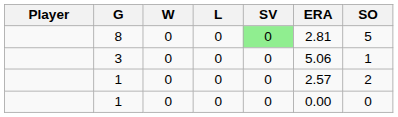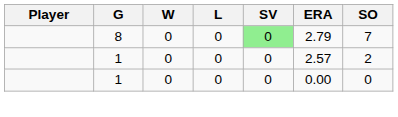 <table class="wikitable sortable">
 <tr>
 <th bgcolor="#DDDDFF" width="16%">Player</th>
 <th bgcolor="#DDDDFF" width="9%">G</th>
 <th bgcolor="#DDDDFF" width="9%">W</th>
 <th bgcolor="#DDDDFF" width="9%">L</th>
 <th bgcolor="#DDDDFF" width="9%">SV</th>
 <th bgcolor="#DDDDFF" width="9%">ERA</th>
 <th bgcolor="#DDDDFF" width="9%">SO</th>
 </tr>
 <tr align="center">
 <td></td>
 <td>8</td>
 <td>0</td>
 <td>0</td>
 <td style="background: lightgreen;">0</td>
-<td>2.81</td>
-<td>5</td>
-</tr>
-<tr align="center">
-<td></td>
-<td>3</td>
-<td>0</td>
-<td>0</td>
-<td>0</td>
-<td>5.06</td>
-<td>1</td>
+<td>2.79</td>
+<td>7</td>
 </tr>
 <tr align="center">
 <td></td>
 <td>1</td>
 <td>0</td>
 <td>0</td>
 <td>0</td>
 <td>2.57</td>
 <td>2</td>
 </tr>
 <tr align="center">
 <td></td>
 <td>1</td>
 <td>0</td>
 <td>0</td>
 <td>0</td>
 <td>0.00</td>
 <td>0</td>
 </tr>
 </table>
